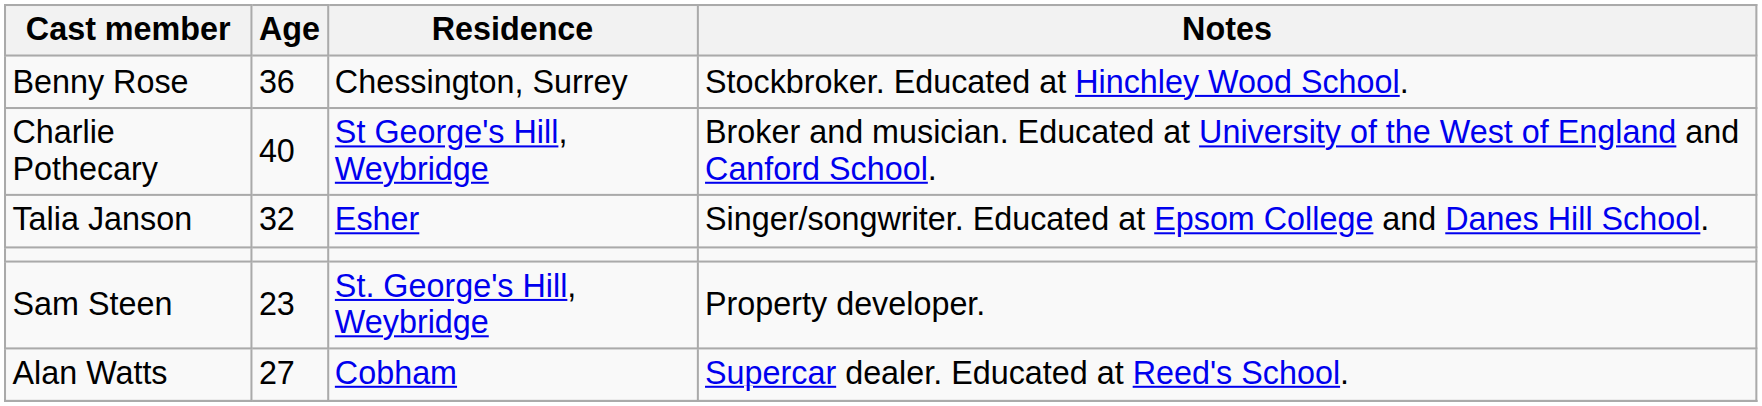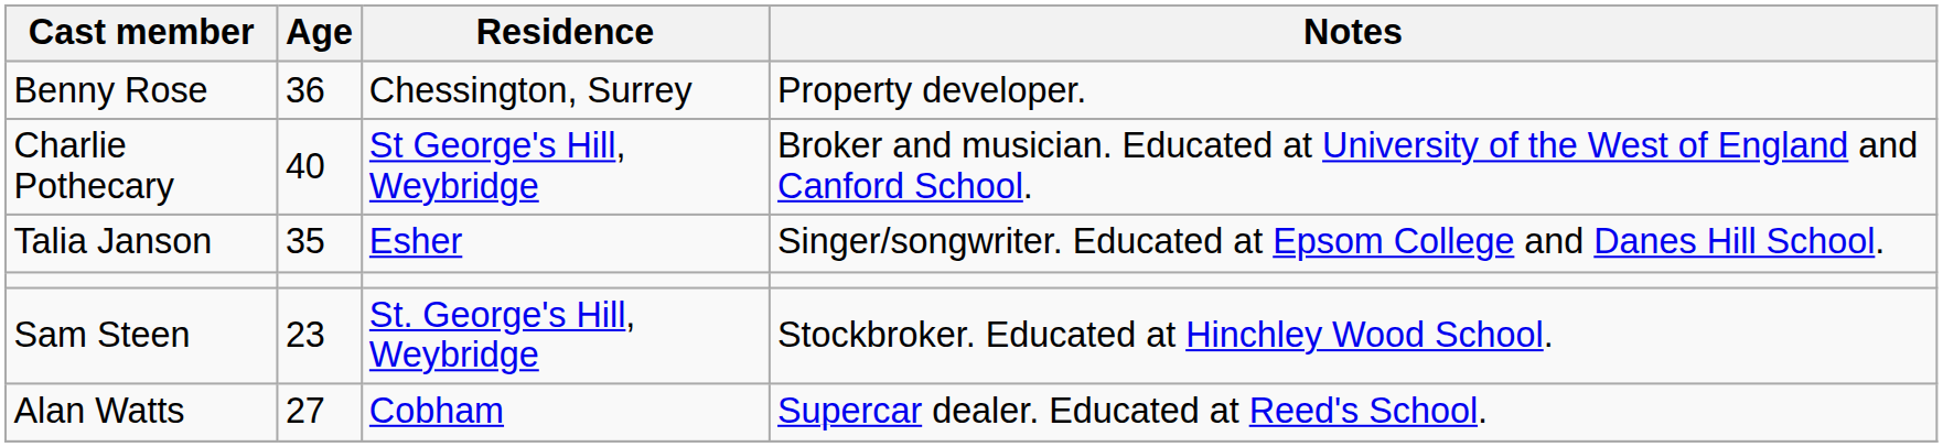 <table class="wikitable">
 <tr>
 <th>Cast member</th>
 <th>Age</th>
 <th>Residence</th>
 <th>Notes</th>
 </tr>
 <tr>
 <td>Benny Rose</td>
 <td>36</td>
 <td>Chessington, Surrey</td>
-<td>Stockbroker. Educated at <a href='#'>Hinchley Wood School</a>.</td>
+<td>Property developer.</td>
 </tr>
 <tr>
 <td>Charlie Pothecary</td>
 <td>40</td>
 <td><a href='#'>St George's Hill</a>, <a href='#'>Weybridge</a></td>
 <td>Broker and musician. Educated at <a href='#'>University of the West of England</a> and <a href='#'>Canford School</a>.</td>
 </tr>
 <tr>
 <td>Talia Janson</td>
-<td>32</td>
+<td>35</td>
 <td><a href='#'>Esher</a></td>
 <td>Singer/songwriter. Educated at <a href='#'>Epsom College</a> and <a href='#'>Danes Hill School</a>.</td>
 </tr>
 <tr>
 <td></td>
 <td></td>
 <td></td>
 <td></td>
 </tr>
 <tr>
 <td>Sam Steen</td>
 <td>23</td>
 <td><a href='#'>St. George's Hill</a>, <a href='#'>Weybridge</a></td>
-<td>Property developer.</td>
+<td>Stockbroker. Educated at <a href='#'>Hinchley Wood School</a>.</td>
 </tr>
 <tr>
 <td>Alan Watts</td>
 <td>27</td>
 <td><a href='#'>Cobham</a></td>
 <td><a href='#'>Supercar</a> dealer. Educated at <a href='#'>Reed's School</a>.</td>
 </tr>
 <tr>
 </tr>
 </table>
